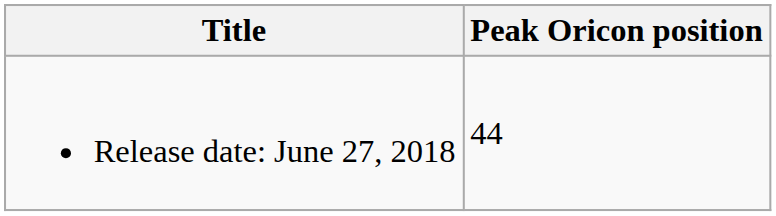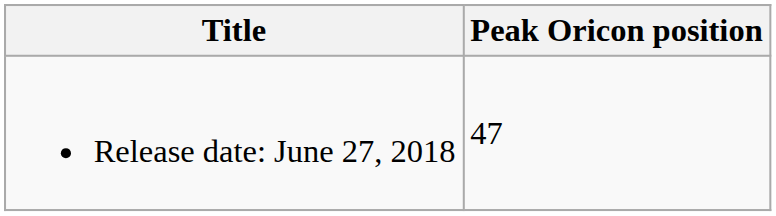 <table class="wikitable">
 <tr>
 <th>Title</th>
 <th>Peak Oricon position</th>
 </tr>
 <tr>
 <td><br><ul><li>Release date: June 27, 2018</li></ul></td>
-<td>44</td>
+<td>47</td>
 </tr>
 </table>
